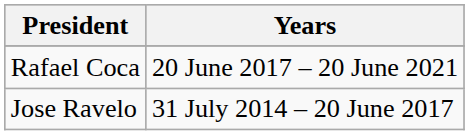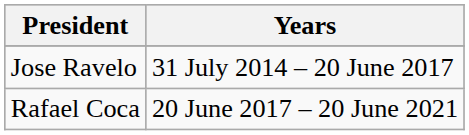 <table class="wikitable">
 <tr>
 <th>President</th>
 <th>Years</th>
 </tr>
 <tr bgcolor=EFEFEF>
 </tr>
 <tr>
+<td> Jose Ravelo</td>
+<td>31 July 2014 – 20 June 2017</td>
+</tr>
+<tr>
 <td> Rafael Coca</td>
 <td>20 June 2017 – 20 June 2021</td>
 </tr>
-<tr>
-<td> Jose Ravelo</td>
-<td>31 July 2014 – 20 June 2017</td>
-</tr>
 </table>
